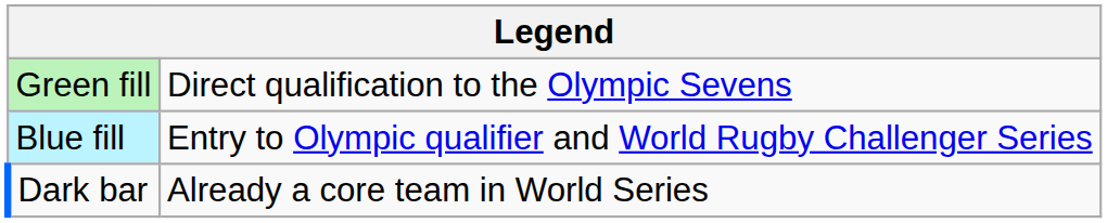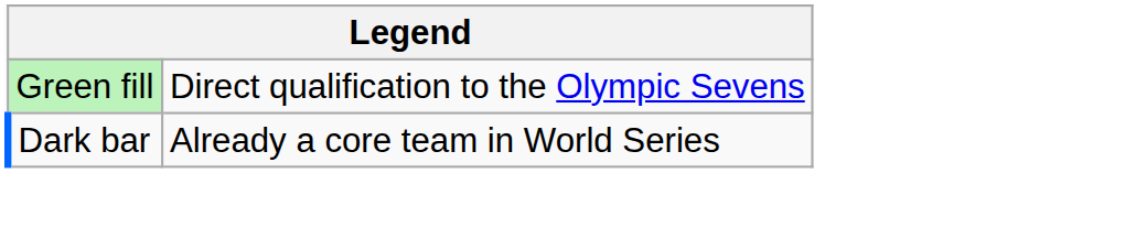 <table class="wikitable" style="font-size:92%;">
 <tr>
 <th colspan=2>Legend</th>
 </tr>
 <tr>
 <td bgcolor=#bbf3bb>Green fill</td>
 <td align=left>Direct qualification to the <a href='#'>Olympic Sevens</a></td>
 </tr>
 <tr>
-<td bgcolor=#bbf3ff>Blue fill</td>
-<td>Entry to <a href='#'>Olympic qualifier</a> and <a href='#'>World Rugby Challenger Series</a></td>
-</tr>
-<tr>
 <td style="border-left:3px solid #06f;">Dark bar</td>
 <td>Already a core team in World Series</td>
 </tr>
 </table>
